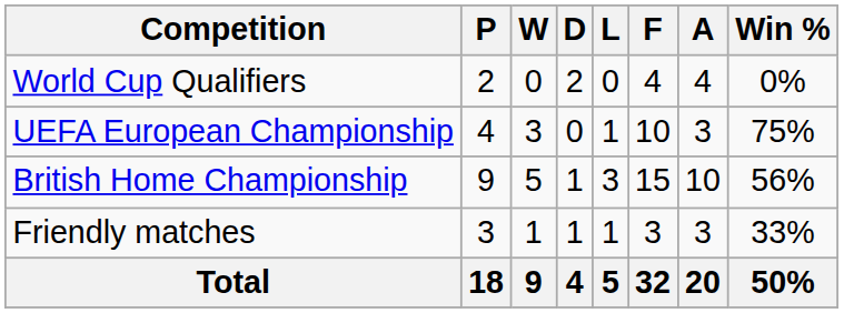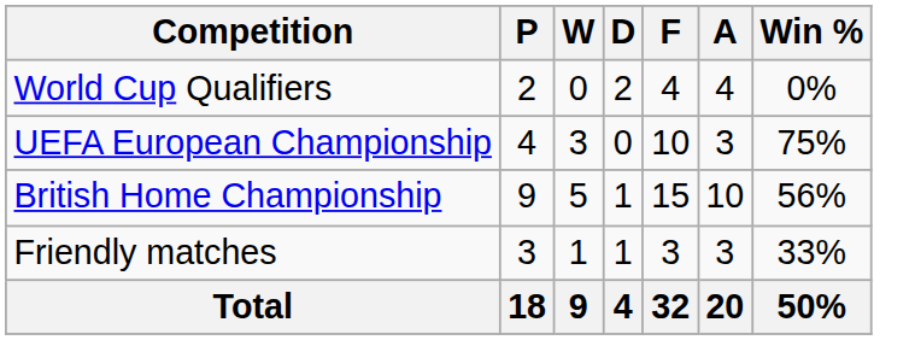 <table class="wikitable" style="text-align: center">
 <tr>
 <th>Competition</th>
 <th>P</th>
 <th>W</th>
 <th>D</th>
-<th>L</th>
 <th>F</th>
 <th>A</th>
 <th>Win %</th>
 </tr>
 <tr>
 <td align=left><a href='#'>World Cup</a> Qualifiers</td>
 <td>2</td>
 <td>0</td>
 <td>2</td>
-<td>0</td>
 <td>4</td>
 <td>4</td>
 <td>0%</td>
 </tr>
 <tr>
 <td align=left><a href='#'>UEFA European Championship</a></td>
 <td>4</td>
 <td>3</td>
 <td>0</td>
-<td>1</td>
 <td>10</td>
 <td>3</td>
 <td>75%</td>
 </tr>
 <tr>
 <td align=left><a href='#'>British Home Championship</a></td>
 <td>9</td>
 <td>5</td>
 <td>1</td>
-<td>3</td>
 <td>15</td>
 <td>10</td>
 <td>56%</td>
 </tr>
 <tr>
 <td align=left>Friendly matches</td>
 <td>3</td>
-<td>1</td>
 <td>1</td>
 <td>1</td>
 <td>3</td>
 <td>3</td>
 <td>33%</td>
 </tr>
 <tr>
 <th align=left>Total</th>
 <th>18</th>
 <th>9</th>
 <th>4</th>
-<th>5</th>
 <th>32</th>
 <th>20</th>
 <th>50%</th>
 </tr>
 </table>
